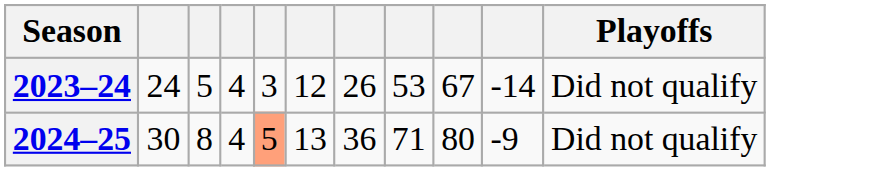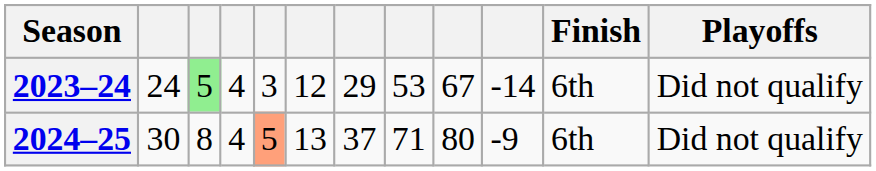 <table class="wikitable">
 <tr>
 <th scope="col">Season</th>
 <th scope="col"></th>
 <th scope="col"></th>
 <th scope="col"></th>
 <th scope="col"></th>
 <th scope="col"></th>
 <th scope="col"></th>
 <th scope="col"></th>
 <th scope="col"></th>
 <th scope="col"></th>
+<th scope="col">Finish</th>
 <th scope="col">Playoffs</th>
 </tr>
 <tr>
 <th scope="row"><a href='#'>2023–24</a></th>
 <td>24</td>
-<td>5</td>
+<td style="background: lightgreen;">5</td>
 <td>4</td>
 <td>3</td>
 <td>12</td>
-<td>26</td>
+<td>29</td>
 <td>53</td>
 <td>67</td>
 <td>-14</td>
+<td>6th</td>
 <td>Did not qualify</td>
 </tr>
 <tr>
 <th><a href='#'>2024–25</a></th>
 <td>30</td>
 <td>8</td>
 <td>4</td>
 <td style="background: lightsalmon;">5</td>
 <td>13</td>
-<td>36</td>
+<td>37</td>
 <td>71</td>
 <td>80</td>
 <td>-9</td>
+<td>6th</td>
 <td>Did not qualify</td>
 </tr>
 </table>
